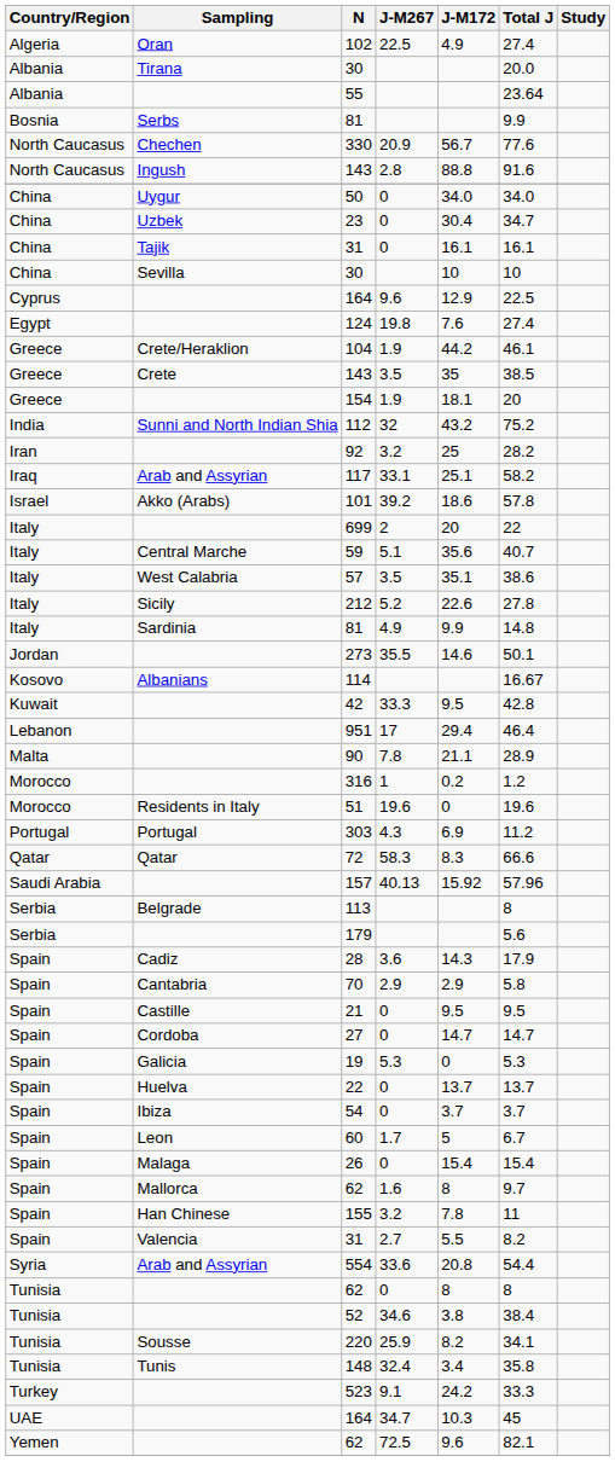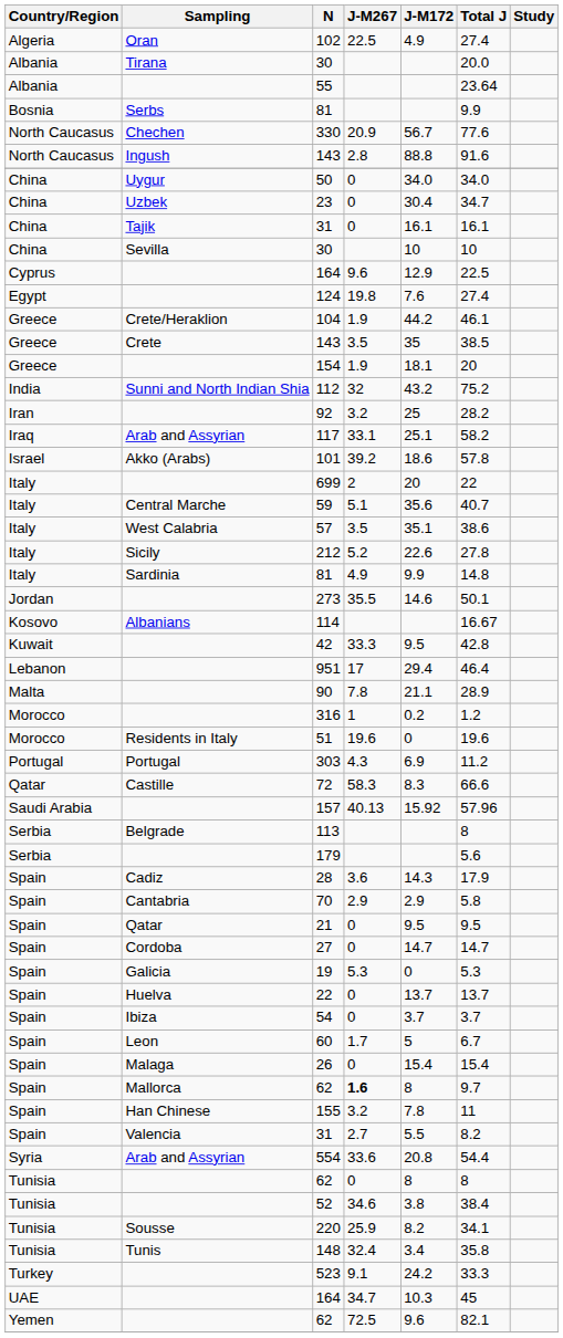 <table class="wikitable sortable mw-collapsible" style="margin-left: 1em">
 <tr>
 <th align="center"><strong>Country/Region</strong></th>
 <th align="center"><strong>Sampling</strong></th>
 <th align="center"><strong>N</strong></th>
 <th align="center"><strong>J-M267</strong></th>
 <th align="center"><strong>J-M172</strong></th>
 <th align="center"><strong>Total J</strong></th>
 <th align="center"><strong>Study</strong></th>
 </tr>
 <tr>
 <td>Algeria</td>
 <td><a href='#'>Oran</a></td>
 <td>102</td>
 <td>22.5</td>
 <td>4.9</td>
 <td>27.4</td>
 <td></td>
 </tr>
 <tr>
 <td>Albania</td>
 <td><a href='#'>Tirana</a></td>
 <td>30</td>
 <td></td>
 <td></td>
 <td>20.0</td>
 <td></td>
 </tr>
 <tr>
 <td>Albania</td>
 <td></td>
 <td>55</td>
 <td></td>
 <td></td>
 <td>23.64</td>
 <td></td>
 </tr>
 <tr>
 <td>Bosnia</td>
 <td><a href='#'>Serbs</a></td>
 <td>81</td>
 <td></td>
 <td></td>
 <td>9.9</td>
 <td></td>
 </tr>
 <tr>
 <td>North Caucasus</td>
 <td><a href='#'>Chechen</a></td>
 <td>330</td>
 <td>20.9</td>
 <td>56.7</td>
 <td>77.6</td>
 <td></td>
 </tr>
 <tr>
 <td>North Caucasus</td>
 <td><a href='#'>Ingush</a></td>
 <td>143</td>
 <td>2.8</td>
 <td>88.8</td>
 <td>91.6</td>
 <td></td>
 </tr>
 <tr>
 </tr>
 <tr>
 <td>China</td>
 <td><a href='#'>Uygur</a></td>
 <td>50</td>
 <td>0</td>
 <td>34.0</td>
 <td>34.0</td>
 <td></td>
 </tr>
 <tr>
 <td>China</td>
 <td><a href='#'>Uzbek</a></td>
 <td>23</td>
 <td>0</td>
 <td>30.4</td>
 <td>34.7</td>
 <td></td>
 </tr>
 <tr>
 <td>China</td>
 <td><a href='#'>Tajik</a></td>
 <td>31</td>
 <td>0</td>
 <td>16.1</td>
 <td>16.1</td>
 <td></td>
 </tr>
 <tr>
 <td>China</td>
 <td>Sevilla</td>
 <td>30</td>
 <td></td>
 <td>10</td>
 <td>10</td>
 <td></td>
 </tr>
 <tr>
 <td>Cyprus</td>
 <td></td>
 <td>164</td>
 <td>9.6</td>
 <td>12.9</td>
 <td>22.5</td>
 <td></td>
 </tr>
 <tr>
 <td>Egypt</td>
 <td></td>
 <td>124</td>
 <td>19.8</td>
 <td>7.6</td>
 <td>27.4</td>
 <td></td>
 </tr>
 <tr>
 <td>Greece</td>
 <td>Crete/Heraklion</td>
 <td>104</td>
 <td>1.9</td>
 <td>44.2</td>
 <td>46.1</td>
 <td></td>
 </tr>
 <tr>
 <td>Greece</td>
 <td>Crete</td>
 <td>143</td>
 <td>3.5</td>
 <td>35</td>
 <td>38.5</td>
 <td></td>
 </tr>
 <tr>
 <td>Greece</td>
 <td></td>
 <td>154</td>
 <td>1.9</td>
 <td>18.1</td>
 <td>20</td>
 <td></td>
 </tr>
 <tr>
 <td>India</td>
 <td><a href='#'>Sunni and North Indian Shia</a></td>
 <td>112</td>
 <td>32</td>
 <td>43.2</td>
 <td>75.2</td>
 <td></td>
 </tr>
 <tr>
 <td>Iran</td>
 <td></td>
 <td>92</td>
 <td>3.2</td>
 <td>25</td>
 <td>28.2</td>
 <td></td>
 </tr>
 <tr>
 <td>Iraq</td>
 <td><a href='#'>Arab</a> and <a href='#'>Assyrian</a></td>
 <td>117</td>
 <td>33.1</td>
 <td>25.1</td>
 <td>58.2</td>
 <td></td>
 </tr>
 <tr>
 <td>Israel</td>
 <td>Akko (Arabs)</td>
 <td>101</td>
 <td>39.2</td>
 <td>18.6</td>
 <td>57.8</td>
 <td></td>
 </tr>
 <tr>
 <td>Italy</td>
 <td></td>
 <td>699</td>
 <td>2</td>
 <td>20</td>
 <td>22</td>
 <td></td>
 </tr>
 <tr>
 <td>Italy</td>
 <td>Central Marche</td>
 <td>59</td>
 <td>5.1</td>
 <td>35.6</td>
 <td>40.7</td>
 <td></td>
 </tr>
 <tr>
 <td>Italy</td>
 <td>West Calabria</td>
 <td>57</td>
 <td>3.5</td>
 <td>35.1</td>
 <td>38.6</td>
 <td></td>
 </tr>
 <tr>
 <td>Italy</td>
 <td>Sicily</td>
 <td>212</td>
 <td>5.2</td>
 <td>22.6</td>
 <td>27.8</td>
 <td></td>
 </tr>
 <tr>
 <td>Italy</td>
 <td>Sardinia</td>
 <td>81</td>
 <td>4.9</td>
 <td>9.9</td>
 <td>14.8</td>
 <td></td>
 </tr>
 <tr>
 <td>Jordan</td>
 <td></td>
 <td>273</td>
 <td>35.5</td>
 <td>14.6</td>
 <td>50.1</td>
 <td></td>
 </tr>
 <tr>
 <td>Kosovo</td>
 <td><a href='#'>Albanians</a></td>
 <td>114</td>
 <td></td>
 <td></td>
 <td>16.67</td>
 <td></td>
 </tr>
 <tr>
 <td>Kuwait</td>
 <td></td>
 <td>42</td>
 <td>33.3</td>
 <td>9.5</td>
 <td>42.8</td>
 <td></td>
 </tr>
 <tr>
 <td>Lebanon</td>
 <td></td>
 <td>951</td>
 <td>17</td>
 <td>29.4</td>
 <td>46.4</td>
 <td></td>
 </tr>
 <tr>
 <td>Malta</td>
 <td></td>
 <td>90</td>
 <td>7.8</td>
 <td>21.1</td>
 <td>28.9</td>
 <td></td>
 </tr>
 <tr>
 <td>Morocco</td>
 <td></td>
 <td>316</td>
 <td>1</td>
 <td>0.2</td>
 <td>1.2</td>
 <td></td>
 </tr>
 <tr>
 <td>Morocco</td>
 <td>Residents in Italy</td>
 <td>51</td>
 <td>19.6</td>
 <td>0</td>
 <td>19.6</td>
 <td></td>
 </tr>
 <tr>
 <td>Portugal</td>
 <td>Portugal</td>
 <td>303</td>
 <td>4.3</td>
 <td>6.9</td>
 <td>11.2</td>
 <td></td>
 </tr>
 <tr>
 <td>Qatar</td>
-<td>Qatar</td>
+<td>Castille</td>
 <td>72</td>
 <td>58.3</td>
 <td>8.3</td>
 <td>66.6</td>
 <td></td>
 </tr>
 <tr>
 <td>Saudi Arabia</td>
 <td></td>
 <td>157</td>
 <td>40.13</td>
 <td>15.92</td>
 <td>57.96</td>
 <td></td>
 </tr>
 <tr>
 <td>Serbia</td>
 <td>Belgrade</td>
 <td>113</td>
 <td></td>
 <td></td>
 <td>8</td>
 <td></td>
 </tr>
 <tr>
 <td>Serbia</td>
 <td></td>
 <td>179</td>
 <td></td>
 <td></td>
 <td>5.6</td>
 <td></td>
 </tr>
 <tr>
 <td>Spain</td>
 <td>Cadiz</td>
 <td>28</td>
 <td>3.6</td>
 <td>14.3</td>
 <td>17.9</td>
 <td></td>
 </tr>
 <tr>
 <td>Spain</td>
 <td>Cantabria</td>
 <td>70</td>
 <td>2.9</td>
 <td>2.9</td>
 <td>5.8</td>
 <td></td>
 </tr>
 <tr>
 <td>Spain</td>
-<td>Castille</td>
+<td>Qatar</td>
 <td>21</td>
 <td>0</td>
 <td>9.5</td>
 <td>9.5</td>
 <td></td>
 </tr>
 <tr>
 <td>Spain</td>
 <td>Cordoba</td>
 <td>27</td>
 <td>0</td>
 <td>14.7</td>
 <td>14.7</td>
 <td></td>
 </tr>
 <tr>
 <td>Spain</td>
 <td>Galicia</td>
 <td>19</td>
 <td>5.3</td>
 <td>0</td>
 <td>5.3</td>
 <td></td>
 </tr>
 <tr>
 <td>Spain</td>
 <td>Huelva</td>
 <td>22</td>
 <td>0</td>
 <td>13.7</td>
 <td>13.7</td>
 <td></td>
 </tr>
 <tr>
 <td>Spain</td>
 <td>Ibiza</td>
 <td>54</td>
 <td>0</td>
 <td>3.7</td>
 <td>3.7</td>
 <td></td>
 </tr>
 <tr>
 <td>Spain</td>
 <td>Leon</td>
 <td>60</td>
 <td>1.7</td>
 <td>5</td>
 <td>6.7</td>
 <td></td>
 </tr>
 <tr>
 <td>Spain</td>
 <td>Malaga</td>
 <td>26</td>
 <td>0</td>
 <td>15.4</td>
 <td>15.4</td>
 <td></td>
 </tr>
 <tr>
 <td>Spain</td>
 <td>Mallorca</td>
 <td>62</td>
-<td>1.6</td>
+<td><strong>1.6</strong></td>
 <td>8</td>
 <td>9.7</td>
 <td></td>
 </tr>
 <tr>
 <td>Spain</td>
 <td>Han Chinese</td>
 <td>155</td>
 <td>3.2</td>
 <td>7.8</td>
 <td>11</td>
 <td></td>
 </tr>
 <tr>
 <td>Spain</td>
 <td>Valencia</td>
 <td>31</td>
 <td>2.7</td>
 <td>5.5</td>
 <td>8.2</td>
 <td></td>
 </tr>
 <tr>
 <td>Syria</td>
 <td><a href='#'>Arab</a> and <a href='#'>Assyrian</a></td>
 <td>554</td>
 <td>33.6</td>
 <td>20.8</td>
 <td>54.4</td>
 <td></td>
 </tr>
 <tr>
 <td>Tunisia</td>
 <td></td>
 <td>62</td>
 <td>0</td>
 <td>8</td>
 <td>8</td>
 <td></td>
 </tr>
 <tr>
 <td>Tunisia</td>
 <td></td>
 <td>52</td>
 <td>34.6</td>
 <td>3.8</td>
 <td>38.4</td>
 <td></td>
 </tr>
 <tr>
 <td>Tunisia</td>
 <td>Sousse</td>
 <td>220</td>
 <td>25.9</td>
 <td>8.2</td>
 <td>34.1</td>
 <td></td>
 </tr>
 <tr>
 <td>Tunisia</td>
 <td>Tunis</td>
 <td>148</td>
 <td>32.4</td>
 <td>3.4</td>
 <td>35.8</td>
 <td></td>
 </tr>
 <tr>
 <td>Turkey</td>
 <td></td>
 <td>523</td>
 <td>9.1</td>
 <td>24.2</td>
 <td>33.3</td>
 <td></td>
 </tr>
 <tr>
 <td>UAE</td>
 <td></td>
 <td>164</td>
 <td>34.7</td>
 <td>10.3</td>
 <td>45</td>
 <td></td>
 </tr>
 <tr>
 <td>Yemen</td>
 <td></td>
 <td>62</td>
 <td>72.5</td>
 <td>9.6</td>
 <td>82.1</td>
 <td></td>
 </tr>
 <tr>
 </tr>
 </table>
